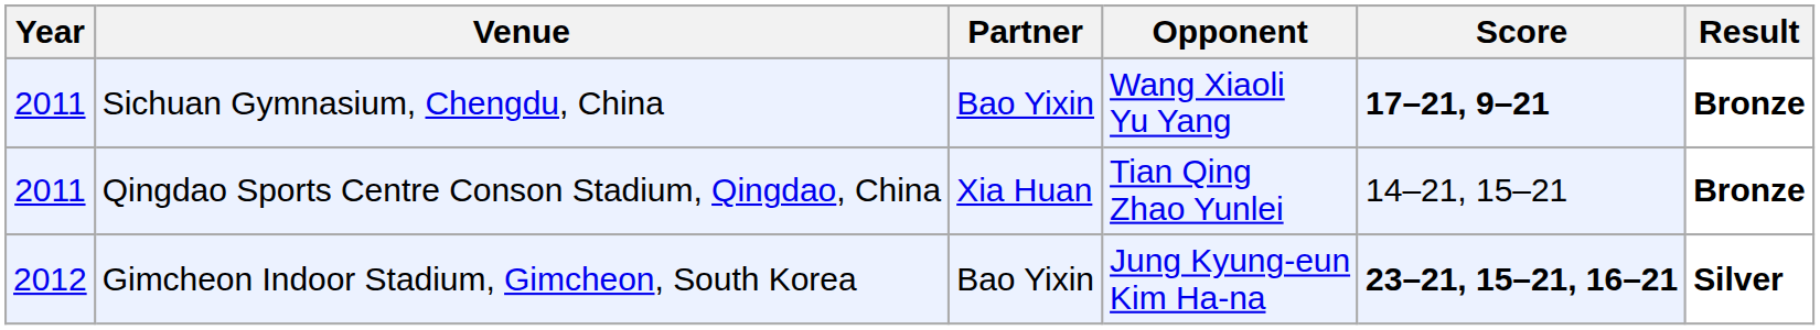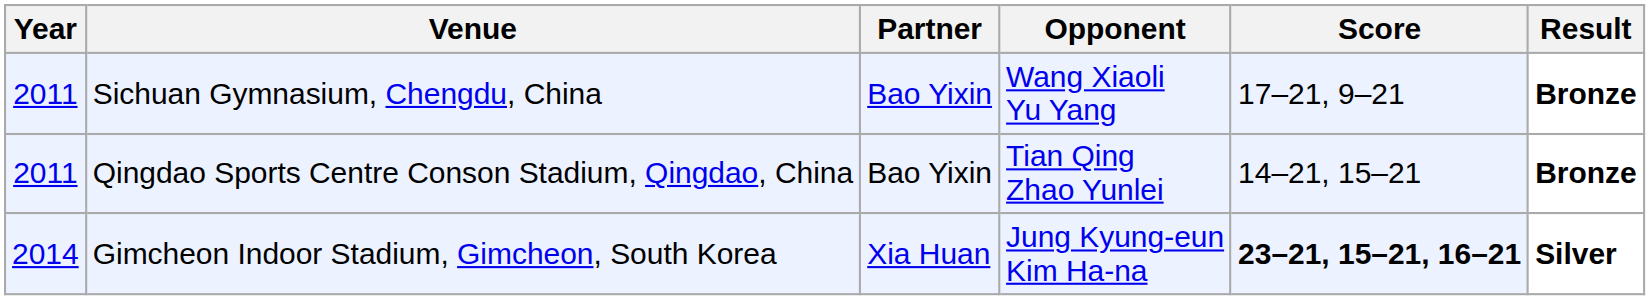 <table class="sortable wikitable" style="font-size: 90%;">
 <tr>
 <th>Year</th>
 <th>Venue</th>
 <th>Partner</th>
 <th>Opponent</th>
 <th>Score</th>
 <th>Result</th>
 </tr>
 <tr style="background:#ECF2FF">
 <td align="center"><a href='#'>2011</a></td>
 <td align="left">Sichuan Gymnasium, <a href='#'>Chengdu</a>, China</td>
 <td align="left"> <a href='#'>Bao Yixin</a></td>
 <td align="left"> <a href='#'>Wang Xiaoli</a><br> <a href='#'>Yu Yang</a></td>
-<td align="left"><strong>17–21, 9–21</strong></td>
+<td align="left">17–21, 9–21</td>
 <td style="text-align:left; background:white"> <strong>Bronze</strong></td>
 </tr>
 <tr style="background:#ECF2FF">
 <td align="center"><a href='#'>2011</a></td>
 <td align="left">Qingdao Sports Centre Conson Stadium, <a href='#'>Qingdao</a>, China</td>
-<td align="left"> <a href='#'>Xia Huan</a></td>
+<td align="left"> Bao Yixin</td>
 <td align="left"> <a href='#'>Tian Qing</a><br> <a href='#'>Zhao Yunlei</a></td>
 <td align="left">14–21, 15–21</td>
 <td style="text-align:left; background:white"> <strong>Bronze</strong></td>
 </tr>
 <tr style="background:#ECF2FF">
-<td align="center"><a href='#'>2012</a></td>
+<td align="center"><a href='#'>2014</a></td>
 <td align="left">Gimcheon Indoor Stadium, <a href='#'>Gimcheon</a>, South Korea</td>
-<td align="left"> Bao Yixin</td>
+<td align="left"> <a href='#'>Xia Huan</a></td>
 <td align="left"> <a href='#'>Jung Kyung-eun</a><br> <a href='#'>Kim Ha-na</a></td>
 <td align="left"><strong>23–21, 15–21, 16–21</strong></td>
 <td style="text-align:left; background:white"> <strong>Silver</strong></td>
 </tr>
 </table>
